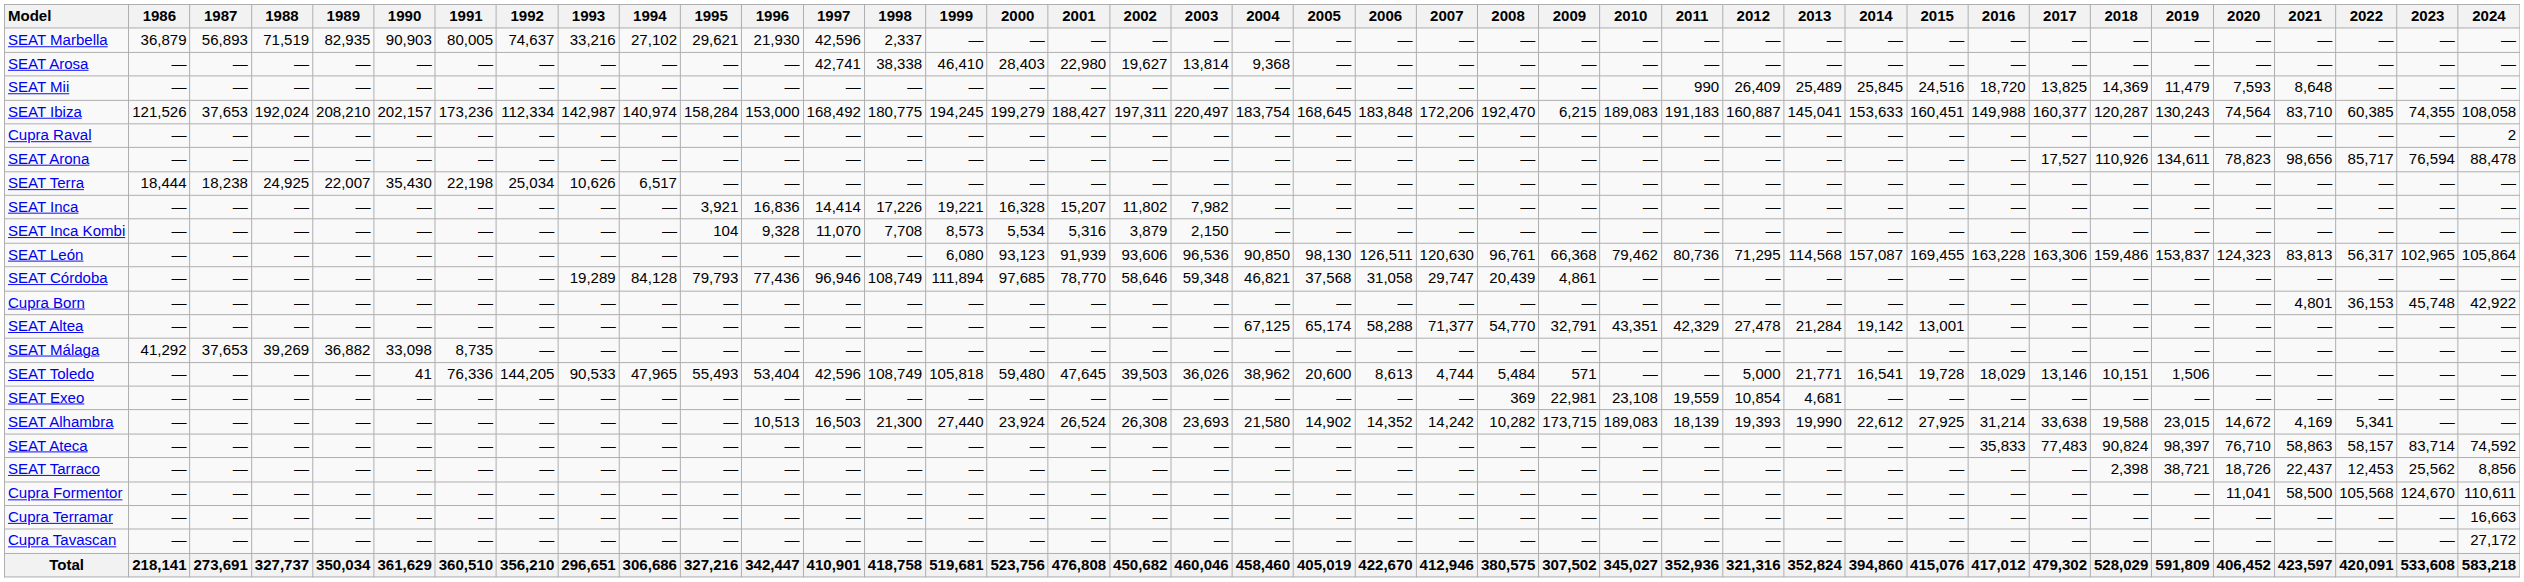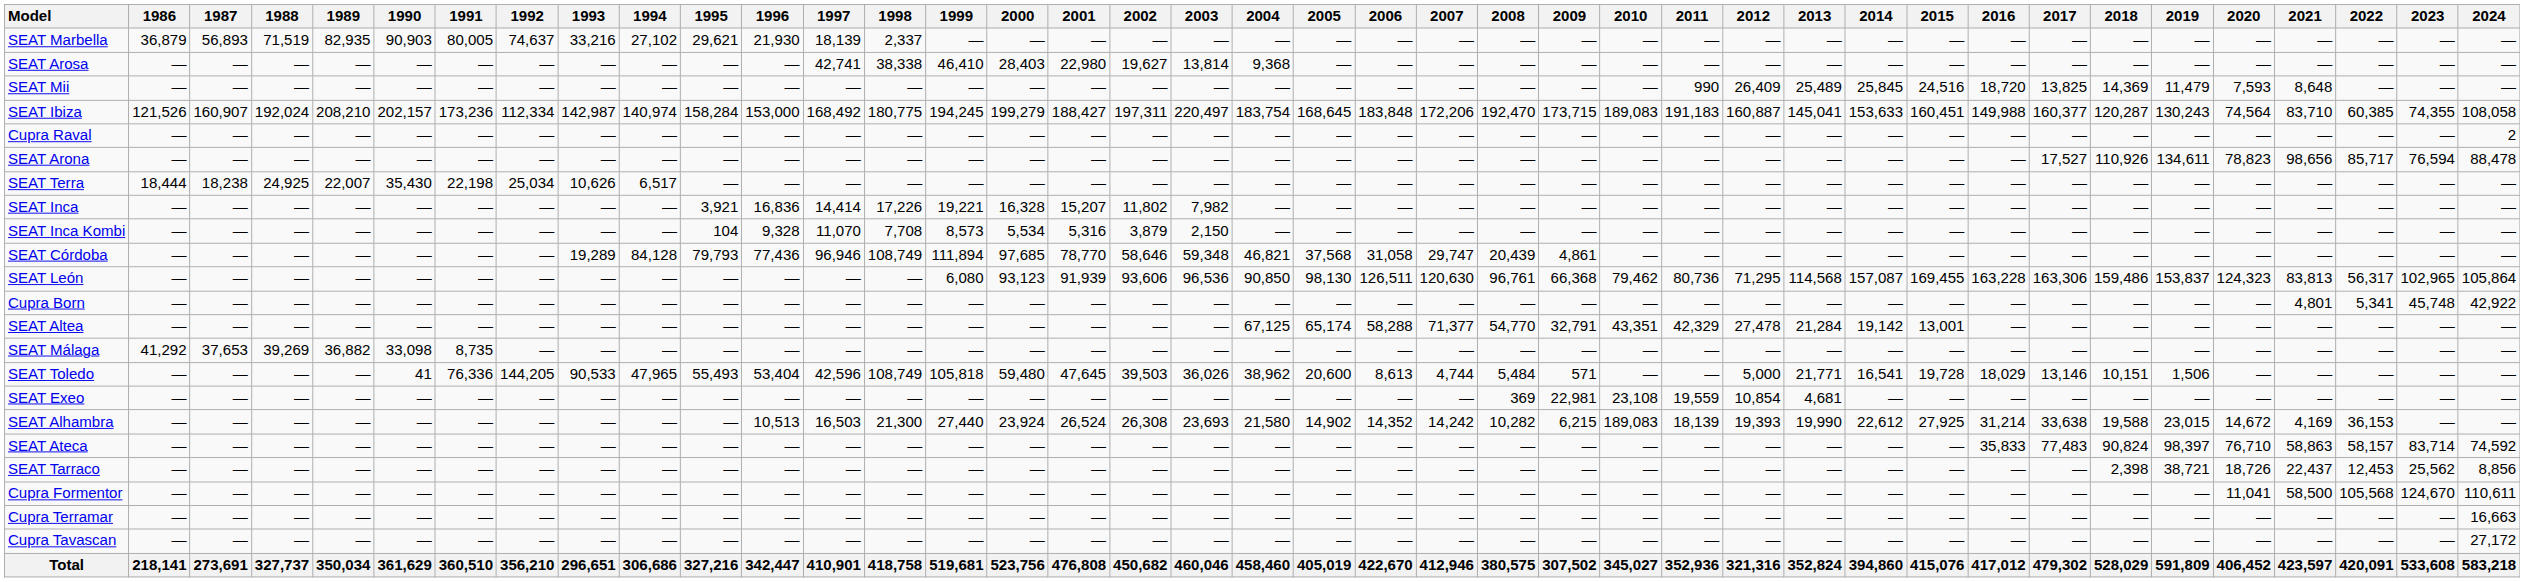 <table class="wikitable mw-collapsible" style="text-align:right; white-space:nowrap;">
 <tr>
 <th style="text-align:left">Model</th>
 <th>1986</th>
 <th>1987</th>
 <th>1988</th>
 <th>1989</th>
 <th>1990</th>
 <th>1991</th>
 <th>1992</th>
 <th>1993</th>
 <th>1994</th>
 <th>1995</th>
 <th>1996</th>
 <th>1997</th>
 <th>1998</th>
 <th>1999</th>
 <th>2000</th>
 <th>2001</th>
 <th>2002</th>
 <th>2003</th>
 <th>2004</th>
 <th>2005</th>
 <th>2006</th>
 <th>2007</th>
 <th>2008</th>
 <th>2009</th>
 <th>2010</th>
 <th>2011</th>
 <th>2012<br></th>
 <th>2013<br></th>
 <th>2014<br></th>
 <th>2015<br></th>
 <th>2016</th>
 <th>2017</th>
 <th>2018</th>
 <th>2019</th>
 <th>2020</th>
 <th>2021</th>
 <th>2022</th>
 <th>2023</th>
 <th>2024</th>
 </tr>
 <tr>
 <td align="left"><a href='#'>SEAT Marbella</a></td>
 <td>36,879</td>
 <td>56,893</td>
 <td>71,519</td>
 <td>82,935</td>
 <td>90,903</td>
 <td>80,005</td>
 <td>74,637</td>
 <td>33,216</td>
 <td>27,102</td>
 <td>29,621</td>
 <td>21,930</td>
-<td>42,596</td>
+<td>18,139</td>
 <td>2,337</td>
 <td>—</td>
 <td>—</td>
 <td>—</td>
 <td>—</td>
 <td>—</td>
 <td>—</td>
 <td>—</td>
 <td>—</td>
 <td>—</td>
 <td>—</td>
 <td>—</td>
 <td>—</td>
 <td>—</td>
 <td>—</td>
 <td>—</td>
 <td>—</td>
 <td>—</td>
 <td>—</td>
 <td>—</td>
 <td>—</td>
 <td>—</td>
 <td>—</td>
 <td>—</td>
 <td>—</td>
 <td>—</td>
 <td>—</td>
 </tr>
 <tr>
 <td align="left"><a href='#'>SEAT Arosa</a></td>
 <td>—</td>
 <td>—</td>
 <td>—</td>
 <td>—</td>
 <td>—</td>
 <td>—</td>
 <td>—</td>
 <td>—</td>
 <td>—</td>
 <td>—</td>
 <td>—</td>
 <td>42,741</td>
 <td>38,338</td>
 <td>46,410</td>
 <td>28,403</td>
 <td>22,980</td>
 <td>19,627</td>
 <td>13,814</td>
 <td>9,368</td>
 <td>—</td>
 <td>—</td>
 <td>—</td>
 <td>—</td>
 <td>—</td>
 <td>—</td>
 <td>—</td>
 <td>—</td>
 <td>—</td>
 <td>—</td>
 <td>—</td>
 <td>—</td>
 <td>—</td>
 <td>—</td>
 <td>—</td>
 <td>—</td>
 <td>—</td>
 <td>—</td>
 <td>—</td>
 <td>—</td>
 </tr>
 <tr>
 <td align="left"><a href='#'>SEAT Mii</a></td>
 <td>—</td>
 <td>—</td>
 <td>—</td>
 <td>—</td>
 <td>—</td>
 <td>—</td>
 <td>—</td>
 <td>—</td>
 <td>—</td>
 <td>—</td>
 <td>—</td>
 <td>—</td>
 <td>—</td>
 <td>—</td>
 <td>—</td>
 <td>—</td>
 <td>—</td>
 <td>—</td>
 <td>—</td>
 <td>—</td>
 <td>—</td>
 <td>—</td>
 <td>—</td>
 <td>—</td>
 <td>—</td>
 <td>990</td>
 <td>26,409</td>
 <td>25,489</td>
 <td>25,845</td>
 <td>24,516</td>
 <td>18,720</td>
 <td>13,825</td>
 <td>14,369</td>
 <td>11,479</td>
 <td>7,593</td>
 <td>8,648</td>
 <td>—</td>
 <td>—</td>
 <td>—</td>
 </tr>
 <tr>
 <td align="left"><a href='#'>SEAT Ibiza</a></td>
 <td>121,526</td>
-<td>37,653</td>
+<td>160,907</td>
 <td>192,024</td>
 <td>208,210</td>
 <td>202,157</td>
 <td>173,236</td>
 <td>112,334</td>
 <td>142,987</td>
 <td>140,974</td>
 <td>158,284</td>
 <td>153,000</td>
 <td>168,492</td>
 <td>180,775</td>
 <td>194,245</td>
 <td>199,279</td>
 <td>188,427</td>
 <td>197,311</td>
 <td>220,497</td>
 <td>183,754</td>
 <td>168,645</td>
 <td>183,848</td>
 <td>172,206</td>
 <td>192,470</td>
-<td>6,215</td>
+<td>173,715</td>
 <td>189,083</td>
 <td>191,183</td>
 <td>160,887</td>
 <td>145,041</td>
 <td>153,633</td>
 <td>160,451</td>
 <td>149,988</td>
 <td>160,377</td>
 <td>120,287</td>
 <td>130,243</td>
 <td>74,564</td>
 <td>83,710</td>
 <td>60,385</td>
 <td>74,355</td>
 <td>108,058</td>
 </tr>
 <tr>
 <td align="left"><a href='#'>Cupra Raval</a></td>
 <td>—</td>
 <td>—</td>
 <td>—</td>
 <td>—</td>
 <td>—</td>
 <td>—</td>
 <td>—</td>
 <td>—</td>
 <td>—</td>
 <td>—</td>
 <td>—</td>
 <td>—</td>
 <td>—</td>
 <td>—</td>
 <td>—</td>
 <td>—</td>
 <td>—</td>
 <td>—</td>
 <td>—</td>
 <td>—</td>
 <td>—</td>
 <td>—</td>
 <td>—</td>
 <td>—</td>
 <td>—</td>
 <td>—</td>
 <td>—</td>
 <td>—</td>
 <td>—</td>
 <td>—</td>
 <td>—</td>
 <td>—</td>
 <td>—</td>
 <td>—</td>
 <td>—</td>
 <td>—</td>
 <td>—</td>
 <td>—</td>
 <td>2</td>
 </tr>
 <tr>
 <td align="left"><a href='#'>SEAT Arona</a></td>
 <td>—</td>
 <td>—</td>
 <td>—</td>
 <td>—</td>
 <td>—</td>
 <td>—</td>
 <td>—</td>
 <td>—</td>
 <td>—</td>
 <td>—</td>
 <td>—</td>
 <td>—</td>
 <td>—</td>
 <td>—</td>
 <td>—</td>
 <td>—</td>
 <td>—</td>
 <td>—</td>
 <td>—</td>
 <td>—</td>
 <td>—</td>
 <td>—</td>
 <td>—</td>
 <td>—</td>
 <td>—</td>
 <td>—</td>
 <td>—</td>
 <td>—</td>
 <td>—</td>
 <td>—</td>
 <td>—</td>
 <td>17,527</td>
 <td>110,926</td>
 <td>134,611</td>
 <td>78,823</td>
 <td>98,656</td>
 <td>85,717</td>
 <td>76,594</td>
 <td>88,478</td>
 </tr>
 <tr>
 <td align="left"><a href='#'>SEAT Terra</a></td>
 <td>18,444</td>
 <td>18,238</td>
 <td>24,925</td>
 <td>22,007</td>
 <td>35,430</td>
 <td>22,198</td>
 <td>25,034</td>
 <td>10,626</td>
 <td>6,517</td>
 <td>—</td>
 <td>—</td>
 <td>—</td>
 <td>—</td>
 <td>—</td>
 <td>—</td>
 <td>—</td>
 <td>—</td>
 <td>—</td>
 <td>—</td>
 <td>—</td>
 <td>—</td>
 <td>—</td>
 <td>—</td>
 <td>—</td>
 <td>—</td>
 <td>—</td>
 <td>—</td>
 <td>—</td>
 <td>—</td>
 <td>—</td>
 <td>—</td>
 <td>—</td>
 <td>—</td>
 <td>—</td>
 <td>—</td>
 <td>—</td>
 <td>—</td>
 <td>—</td>
 <td>—</td>
 </tr>
 <tr>
 <td align="left"><a href='#'>SEAT Inca</a></td>
 <td>—</td>
 <td>—</td>
 <td>—</td>
 <td>—</td>
 <td>—</td>
 <td>—</td>
 <td>—</td>
 <td>—</td>
 <td>—</td>
 <td>3,921</td>
 <td>16,836</td>
 <td>14,414</td>
 <td>17,226</td>
 <td>19,221</td>
 <td>16,328</td>
 <td>15,207</td>
 <td>11,802</td>
 <td>7,982</td>
 <td>—</td>
 <td>—</td>
 <td>—</td>
 <td>—</td>
 <td>—</td>
 <td>—</td>
 <td>—</td>
 <td>—</td>
 <td>—</td>
 <td>—</td>
 <td>—</td>
 <td>—</td>
 <td>—</td>
 <td>—</td>
 <td>—</td>
 <td>—</td>
 <td>—</td>
 <td>—</td>
 <td>—</td>
 <td>—</td>
 <td>—</td>
 </tr>
 <tr>
 <td align="left"><a href='#'>SEAT Inca Kombi</a></td>
 <td>—</td>
 <td>—</td>
 <td>—</td>
 <td>—</td>
 <td>—</td>
 <td>—</td>
 <td>—</td>
 <td>—</td>
 <td>—</td>
 <td>104</td>
 <td>9,328</td>
 <td>11,070</td>
 <td>7,708</td>
 <td>8,573</td>
 <td>5,534</td>
 <td>5,316</td>
 <td>3,879</td>
 <td>2,150</td>
 <td>—</td>
 <td>—</td>
 <td>—</td>
 <td>—</td>
 <td>—</td>
 <td>—</td>
 <td>—</td>
 <td>—</td>
 <td>—</td>
 <td>—</td>
 <td>—</td>
 <td>—</td>
 <td>—</td>
 <td>—</td>
 <td>—</td>
 <td>—</td>
 <td>—</td>
 <td>—</td>
 <td>—</td>
 <td>—</td>
 <td>—</td>
 </tr>
 <tr>
+<td align="left"><a href='#'>SEAT Córdoba</a></td>
+<td>—</td>
+<td>—</td>
+<td>—</td>
+<td>—</td>
+<td>—</td>
+<td>—</td>
+<td>—</td>
+<td>19,289</td>
+<td>84,128</td>
+<td>79,793</td>
+<td>77,436</td>
+<td>96,946</td>
+<td>108,749</td>
+<td>111,894</td>
+<td>97,685</td>
+<td>78,770</td>
+<td>58,646</td>
+<td>59,348</td>
+<td>46,821</td>
+<td>37,568</td>
+<td>31,058</td>
+<td>29,747</td>
+<td>20,439</td>
+<td>4,861</td>
+<td>—</td>
+<td>—</td>
+<td>—</td>
+<td>—</td>
+<td>—</td>
+<td>—</td>
+<td>—</td>
+<td>—</td>
+<td>—</td>
+<td>—</td>
+<td>—</td>
+<td>—</td>
+<td>—</td>
+<td>—</td>
+<td>—</td>
+</tr>
+<tr>
 <td align="left"><a href='#'>SEAT León</a></td>
 <td>—</td>
 <td>—</td>
 <td>—</td>
 <td>—</td>
 <td>—</td>
 <td>—</td>
 <td>—</td>
 <td>—</td>
 <td>—</td>
 <td>—</td>
 <td>—</td>
 <td>—</td>
 <td>—</td>
 <td>6,080</td>
 <td>93,123</td>
 <td>91,939</td>
 <td>93,606</td>
 <td>96,536</td>
 <td>90,850</td>
 <td>98,130</td>
 <td>126,511</td>
 <td>120,630</td>
 <td>96,761</td>
 <td>66,368</td>
 <td>79,462</td>
 <td>80,736</td>
 <td>71,295</td>
 <td>114,568</td>
 <td>157,087</td>
 <td>169,455</td>
 <td>163,228</td>
 <td>163,306</td>
 <td>159,486</td>
 <td>153,837</td>
 <td>124,323</td>
 <td>83,813</td>
 <td>56,317</td>
 <td>102,965</td>
 <td>105,864</td>
 </tr>
 <tr>
-<td align="left"><a href='#'>SEAT Córdoba</a></td>
-<td>—</td>
-<td>—</td>
-<td>—</td>
-<td>—</td>
-<td>—</td>
-<td>—</td>
-<td>—</td>
-<td>19,289</td>
-<td>84,128</td>
-<td>79,793</td>
-<td>77,436</td>
-<td>96,946</td>
-<td>108,749</td>
-<td>111,894</td>
-<td>97,685</td>
-<td>78,770</td>
-<td>58,646</td>
-<td>59,348</td>
-<td>46,821</td>
-<td>37,568</td>
-<td>31,058</td>
-<td>29,747</td>
-<td>20,439</td>
-<td>4,861</td>
-<td>—</td>
-<td>—</td>
-<td>—</td>
-<td>—</td>
-<td>—</td>
-<td>—</td>
-<td>—</td>
-<td>—</td>
-<td>—</td>
-<td>—</td>
-<td>—</td>
-<td>—</td>
-<td>—</td>
-<td>—</td>
-<td>—</td>
-</tr>
-<tr>
 <td align="left"><a href='#'>Cupra Born</a></td>
 <td>—</td>
 <td>—</td>
 <td>—</td>
 <td>—</td>
 <td>—</td>
 <td>—</td>
 <td>—</td>
 <td>—</td>
 <td>—</td>
 <td>—</td>
 <td>—</td>
 <td>—</td>
 <td>—</td>
 <td>—</td>
 <td>—</td>
 <td>—</td>
 <td>—</td>
 <td>—</td>
 <td>—</td>
 <td>—</td>
 <td>—</td>
 <td>—</td>
 <td>—</td>
 <td>—</td>
 <td>—</td>
 <td>—</td>
 <td>—</td>
 <td>—</td>
 <td>—</td>
 <td>—</td>
 <td>—</td>
 <td>—</td>
 <td>—</td>
 <td>—</td>
 <td>—</td>
 <td>4,801</td>
-<td>36,153</td>
+<td>5,341</td>
 <td>45,748</td>
 <td>42,922</td>
 </tr>
 <tr>
 <td align="left"><a href='#'>SEAT Altea</a></td>
 <td>—</td>
 <td>—</td>
 <td>—</td>
 <td>—</td>
 <td>—</td>
 <td>—</td>
 <td>—</td>
 <td>—</td>
 <td>—</td>
 <td>—</td>
 <td>—</td>
 <td>—</td>
 <td>—</td>
 <td>—</td>
 <td>—</td>
 <td>—</td>
 <td>—</td>
 <td>—</td>
 <td>67,125</td>
 <td>65,174</td>
 <td>58,288</td>
 <td>71,377</td>
 <td>54,770</td>
 <td>32,791</td>
 <td>43,351</td>
 <td>42,329</td>
 <td>27,478</td>
 <td>21,284</td>
 <td>19,142</td>
 <td>13,001</td>
 <td>—</td>
 <td>—</td>
 <td>—</td>
 <td>—</td>
 <td>—</td>
 <td>—</td>
 <td>—</td>
 <td>—</td>
 <td>—</td>
 </tr>
 <tr>
 <td align="left"><a href='#'>SEAT Málaga</a></td>
 <td>41,292</td>
 <td>37,653</td>
 <td>39,269</td>
 <td>36,882</td>
 <td>33,098</td>
 <td>8,735</td>
 <td>—</td>
 <td>—</td>
 <td>—</td>
 <td>—</td>
 <td>—</td>
 <td>—</td>
 <td>—</td>
 <td>—</td>
 <td>—</td>
 <td>—</td>
 <td>—</td>
 <td>—</td>
 <td>—</td>
 <td>—</td>
 <td>—</td>
 <td>—</td>
 <td>—</td>
 <td>—</td>
 <td>—</td>
 <td>—</td>
 <td>—</td>
 <td>—</td>
 <td>—</td>
 <td>—</td>
 <td>—</td>
 <td>—</td>
 <td>—</td>
 <td>—</td>
 <td>—</td>
 <td>—</td>
 <td>—</td>
 <td>—</td>
 <td>—</td>
 </tr>
 <tr>
 <td align="left"><a href='#'>SEAT Toledo</a></td>
 <td>—</td>
 <td>—</td>
 <td>—</td>
 <td>—</td>
 <td>41</td>
 <td>76,336</td>
 <td>144,205</td>
 <td>90,533</td>
 <td>47,965</td>
 <td>55,493</td>
 <td>53,404</td>
 <td>42,596</td>
 <td>108,749</td>
 <td>105,818</td>
 <td>59,480</td>
 <td>47,645</td>
 <td>39,503</td>
 <td>36,026</td>
 <td>38,962</td>
 <td>20,600</td>
 <td>8,613</td>
 <td>4,744</td>
 <td>5,484</td>
 <td>571</td>
 <td>—</td>
 <td>—</td>
 <td>5,000</td>
 <td>21,771</td>
 <td>16,541</td>
 <td>19,728</td>
 <td>18,029</td>
 <td>13,146</td>
 <td>10,151</td>
 <td>1,506</td>
 <td>—</td>
 <td>—</td>
 <td>—</td>
 <td>—</td>
 <td>—</td>
 </tr>
 <tr>
 <td align="left"><a href='#'>SEAT Exeo</a></td>
 <td>—</td>
 <td>—</td>
 <td>—</td>
 <td>—</td>
 <td>—</td>
 <td>—</td>
 <td>—</td>
 <td>—</td>
 <td>—</td>
 <td>—</td>
 <td>—</td>
 <td>—</td>
 <td>—</td>
 <td>—</td>
 <td>—</td>
 <td>—</td>
 <td>—</td>
 <td>—</td>
 <td>—</td>
 <td>—</td>
 <td>—</td>
 <td>—</td>
 <td>369</td>
 <td>22,981</td>
 <td>23,108</td>
 <td>19,559</td>
 <td>10,854</td>
 <td>4,681</td>
 <td>—</td>
 <td>—</td>
 <td>—</td>
 <td>—</td>
 <td>—</td>
 <td>—</td>
 <td>—</td>
 <td>—</td>
 <td>—</td>
 <td>—</td>
 <td>—</td>
 </tr>
 <tr>
 <td align="left"><a href='#'>SEAT Alhambra</a></td>
 <td>—</td>
 <td>—</td>
 <td>—</td>
 <td>—</td>
 <td>—</td>
 <td>—</td>
 <td>—</td>
 <td>—</td>
 <td>—</td>
 <td>—</td>
 <td>10,513</td>
 <td>16,503</td>
 <td>21,300</td>
 <td>27,440</td>
 <td>23,924</td>
 <td>26,524</td>
 <td>26,308</td>
 <td>23,693</td>
 <td>21,580</td>
 <td>14,902</td>
 <td>14,352</td>
 <td>14,242</td>
 <td>10,282</td>
-<td>173,715</td>
+<td>6,215</td>
 <td>189,083</td>
 <td>18,139</td>
 <td>19,393</td>
 <td>19,990</td>
 <td>22,612</td>
 <td>27,925</td>
 <td>31,214</td>
 <td>33,638</td>
 <td>19,588</td>
 <td>23,015</td>
 <td>14,672</td>
 <td>4,169</td>
-<td>5,341</td>
+<td>36,153</td>
 <td>—</td>
 <td>—</td>
 </tr>
 <tr>
 <td align="left"><a href='#'>SEAT Ateca</a></td>
 <td>—</td>
 <td>—</td>
 <td>—</td>
 <td>—</td>
 <td>—</td>
 <td>—</td>
 <td>—</td>
 <td>—</td>
 <td>—</td>
 <td>—</td>
 <td>—</td>
 <td>—</td>
 <td>—</td>
 <td>—</td>
 <td>—</td>
 <td>—</td>
 <td>—</td>
 <td>—</td>
 <td>—</td>
 <td>—</td>
 <td>—</td>
 <td>—</td>
 <td>—</td>
 <td>—</td>
 <td>—</td>
 <td>—</td>
 <td>—</td>
 <td>—</td>
 <td>—</td>
 <td>—</td>
 <td>35,833</td>
 <td>77,483</td>
 <td>90,824</td>
 <td>98,397</td>
 <td>76,710</td>
 <td>58,863</td>
 <td>58,157</td>
 <td>83,714</td>
 <td>74,592</td>
 </tr>
 <tr>
 <td align="left"><a href='#'>SEAT Tarraco</a></td>
 <td>—</td>
 <td>—</td>
 <td>—</td>
 <td>—</td>
 <td>—</td>
 <td>—</td>
 <td>—</td>
 <td>—</td>
 <td>—</td>
 <td>—</td>
 <td>—</td>
 <td>—</td>
 <td>—</td>
 <td>—</td>
 <td>—</td>
 <td>—</td>
 <td>—</td>
 <td>—</td>
 <td>—</td>
 <td>—</td>
 <td>—</td>
 <td>—</td>
 <td>—</td>
 <td>—</td>
 <td>—</td>
 <td>—</td>
 <td>—</td>
 <td>—</td>
 <td>—</td>
 <td>—</td>
 <td>—</td>
 <td>—</td>
 <td>2,398</td>
 <td>38,721</td>
 <td>18,726</td>
 <td>22,437</td>
 <td>12,453</td>
 <td>25,562</td>
 <td>8,856</td>
 </tr>
 <tr>
 <td align="left"><a href='#'>Cupra Formentor</a></td>
 <td>—</td>
 <td>—</td>
 <td>—</td>
 <td>—</td>
 <td>—</td>
 <td>—</td>
 <td>—</td>
 <td>—</td>
 <td>—</td>
 <td>—</td>
 <td>—</td>
 <td>—</td>
 <td>—</td>
 <td>—</td>
 <td>—</td>
 <td>—</td>
 <td>—</td>
 <td>—</td>
 <td>—</td>
 <td>—</td>
 <td>—</td>
 <td>—</td>
 <td>—</td>
 <td>—</td>
 <td>—</td>
 <td>—</td>
 <td>—</td>
 <td>—</td>
 <td>—</td>
 <td>—</td>
 <td>—</td>
 <td>—</td>
 <td>—</td>
 <td>—</td>
 <td>11,041</td>
 <td>58,500</td>
 <td>105,568</td>
 <td>124,670</td>
 <td>110,611</td>
 </tr>
 <tr>
 <td align="left"><a href='#'>Cupra Terramar</a></td>
 <td>—</td>
 <td>—</td>
 <td>—</td>
 <td>—</td>
 <td>—</td>
 <td>—</td>
 <td>—</td>
 <td>—</td>
 <td>—</td>
 <td>—</td>
 <td>—</td>
 <td>—</td>
 <td>—</td>
 <td>—</td>
 <td>—</td>
 <td>—</td>
 <td>—</td>
 <td>—</td>
 <td>—</td>
 <td>—</td>
 <td>—</td>
 <td>—</td>
 <td>—</td>
 <td>—</td>
 <td>—</td>
 <td>—</td>
 <td>—</td>
 <td>—</td>
 <td>—</td>
 <td>—</td>
 <td>—</td>
 <td>—</td>
 <td>—</td>
 <td>—</td>
 <td>—</td>
 <td>—</td>
 <td>—</td>
 <td>—</td>
 <td>16,663</td>
 </tr>
 <tr>
 <td align="left"><a href='#'>Cupra Tavascan</a></td>
 <td>—</td>
 <td>—</td>
 <td>—</td>
 <td>—</td>
 <td>—</td>
 <td>—</td>
 <td>—</td>
 <td>—</td>
 <td>—</td>
 <td>—</td>
 <td>—</td>
 <td>—</td>
 <td>—</td>
 <td>—</td>
 <td>—</td>
 <td>—</td>
 <td>—</td>
 <td>—</td>
 <td>—</td>
 <td>—</td>
 <td>—</td>
 <td>—</td>
 <td>—</td>
 <td>—</td>
 <td>—</td>
 <td>—</td>
 <td>—</td>
 <td>—</td>
 <td>—</td>
 <td>—</td>
 <td>—</td>
 <td>—</td>
 <td>—</td>
 <td>—</td>
 <td>—</td>
 <td>—</td>
 <td>—</td>
 <td>—</td>
 <td>27,172</td>
 </tr>
 <tr>
 <th>Total</th>
 <th>218,141</th>
 <th>273,691</th>
 <th>327,737</th>
 <th>350,034</th>
 <th>361,629</th>
 <th>360,510</th>
 <th>356,210</th>
 <th>296,651</th>
 <th>306,686</th>
 <th>327,216</th>
 <th>342,447</th>
 <th>410,901</th>
 <th>418,758</th>
 <th>519,681</th>
 <th>523,756</th>
 <th>476,808</th>
 <th>450,682</th>
 <th>460,046</th>
 <th>458,460</th>
 <th>405,019</th>
 <th>422,670</th>
 <th>412,946</th>
 <th>380,575</th>
 <th>307,502</th>
 <th>345,027</th>
 <th>352,936</th>
 <th>321,316</th>
 <th>352,824</th>
 <th>394,860</th>
 <th>415,076</th>
 <th>417,012</th>
 <th>479,302</th>
 <th>528,029</th>
 <th>591,809</th>
 <th>406,452</th>
 <th>423,597</th>
 <th>420,091</th>
 <th>533,608</th>
 <th>583,218</th>
 </tr>
 </table>
